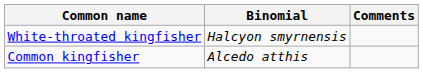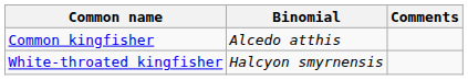 <table class="wikitable">
 <tr>
 <th>Common name</th>
 <th>Binomial</th>
 <th>Comments</th>
 </tr>
 <tr>
+<td><a href='#'>Common kingfisher</a></td>
+<td><em>Alcedo atthis</em></td>
+<td></td>
+</tr>
+<tr>
 <td><a href='#'>White-throated kingfisher</a></td>
 <td><em>Halcyon smyrnensis</em></td>
 <td></td>
 </tr>
-<tr>
-<td><a href='#'>Common kingfisher</a></td>
-<td><em>Alcedo atthis</em></td>
-<td></td>
-</tr>
 </table>
